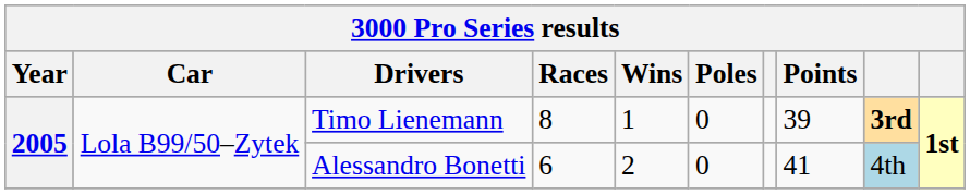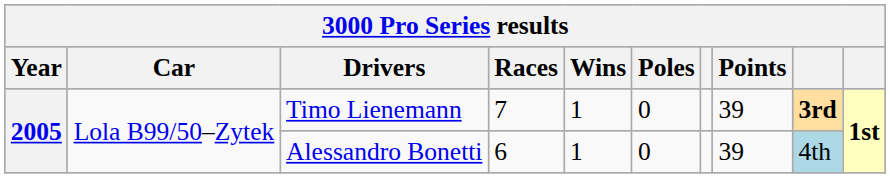 <table class="wikitable" style="font-size:95%">
 <tr>
 <th colspan=10><a href='#'>3000 Pro Series</a> results</th>
 </tr>
 <tr>
 <th>Year</th>
 <th>Car</th>
 <th>Drivers</th>
 <th>Races</th>
 <th>Wins</th>
 <th>Poles</th>
 <th></th>
 <th>Points</th>
 <th></th>
 <th></th>
 </tr>
 <tr>
 <th rowspan=2><a href='#'>2005</a></th>
 <td rowspan=2><a href='#'>Lola B99/50</a>–<a href='#'>Zytek</a></td>
 <td> <a href='#'>Timo Lienemann</a></td>
-<td>8</td>
+<td>7</td>
 <td>1</td>
 <td>0</td>
 <td></td>
 <td>39</td>
 <td style="background:#FFDF9F;"><strong>3rd</strong></td>
 <td rowspan=2 style="background:#FFFFBF;"><strong>1st</strong></td>
 </tr>
 <tr>
 <td> <a href='#'>Alessandro Bonetti</a></td>
 <td>6</td>
-<td>2</td>
+<td>1</td>
 <td>0</td>
 <td></td>
-<td>41</td>
+<td>39</td>
 <td style="background: lightblue;">4th</td>
 </tr>
 </table>
